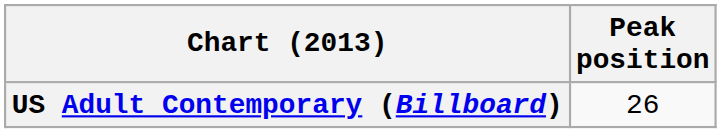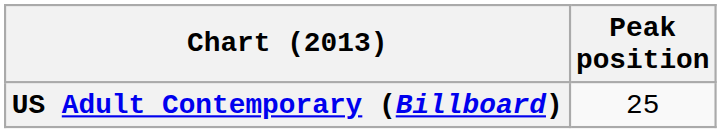 <table class="wikitable plainrowheaders" style="text-align:center">
 <tr>
 <th>Chart (2013)</th>
 <th>Peak<br>position</th>
 </tr>
 <tr>
 <th scope="row">US <a href='#'>Adult Contemporary</a> (<a href='#'><em>Billboard</em></a>)</th>
-<td>26</td>
+<td>25</td>
 </tr>
 </table>
